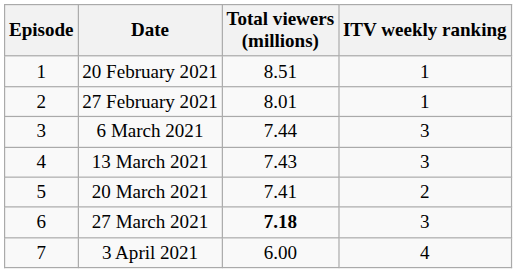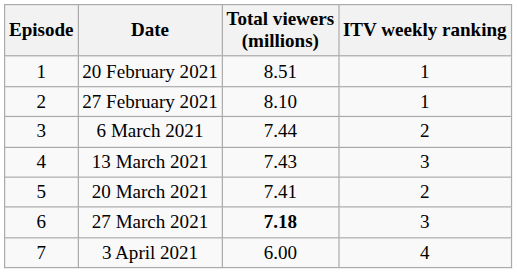 <table class="wikitable" style="text-align: center;">
 <tr>
 <th>Episode</th>
 <th>Date</th>
 <th>Total viewers <br> (millions)</th>
 <th>ITV weekly ranking</th>
 </tr>
 <tr>
 <td>1</td>
 <td>20 February 2021</td>
 <td>8.51</td>
 <td>1</td>
 </tr>
 <tr>
 <td>2</td>
 <td>27 February 2021</td>
-<td>8.01</td>
+<td>8.10</td>
 <td>1</td>
 </tr>
 <tr>
 <td>3</td>
 <td>6 March 2021</td>
 <td>7.44</td>
-<td>3</td>
+<td>2</td>
 </tr>
 <tr>
 <td>4</td>
 <td>13 March 2021</td>
 <td>7.43</td>
 <td>3</td>
 </tr>
 <tr>
 <td>5</td>
 <td>20 March 2021</td>
 <td>7.41</td>
 <td>2</td>
 </tr>
 <tr>
 <td>6</td>
 <td>27 March 2021</td>
 <td><strong>7.18</strong></td>
 <td>3</td>
 </tr>
 <tr>
 <td>7</td>
 <td>3 April 2021</td>
 <td>6.00</td>
 <td>4</td>
 </tr>
 </table>
